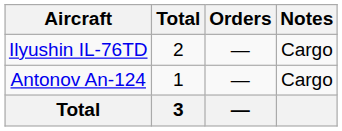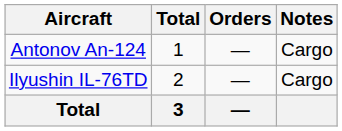 <table class="wikitable" style="margin:0.5em auto; text-align:center">
 <tr>
 <th>Aircraft</th>
 <th>Total</th>
 <th>Orders</th>
 <th>Notes</th>
 </tr>
 <tr>
-<td><a href='#'>Ilyushin IL-76TD</a></td>
-<td>2</td>
+<td><a href='#'>Antonov An-124</a></td>
+<td>1</td>
 <td>—</td>
 <td>Cargo</td>
 </tr>
 <tr>
-<td><a href='#'>Antonov An-124</a></td>
-<td>1</td>
+<td><a href='#'>Ilyushin IL-76TD</a></td>
+<td>2</td>
 <td>—</td>
 <td>Cargo</td>
 </tr>
 <tr>
 <th>Total</th>
 <th>3</th>
 <th>—</th>
 <th></th>
 </tr>
 </table>
